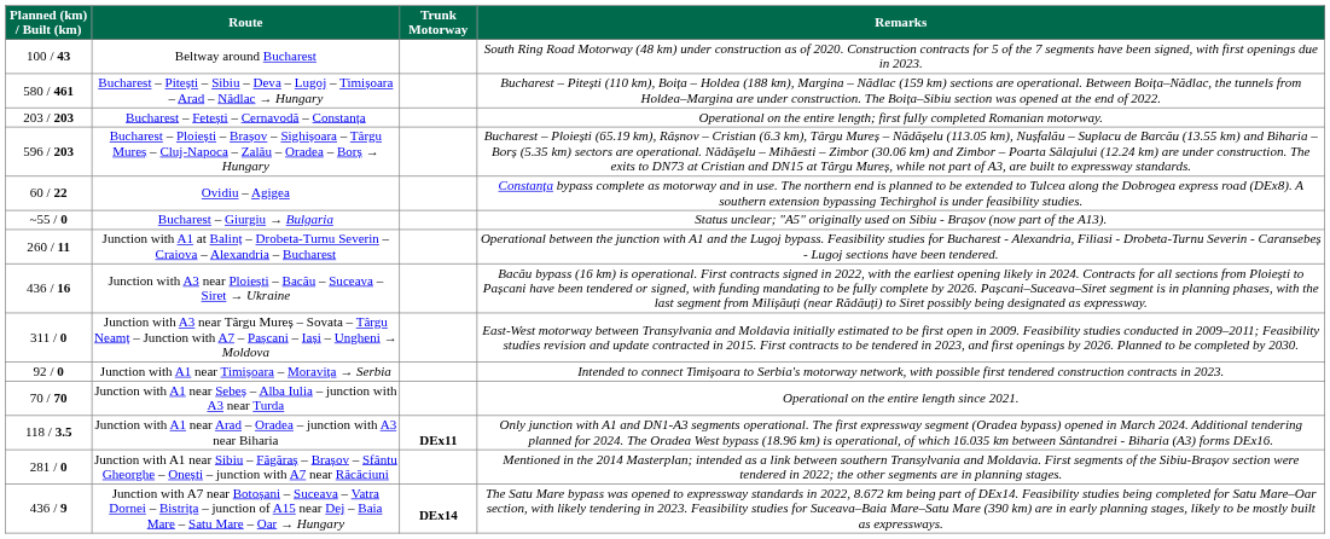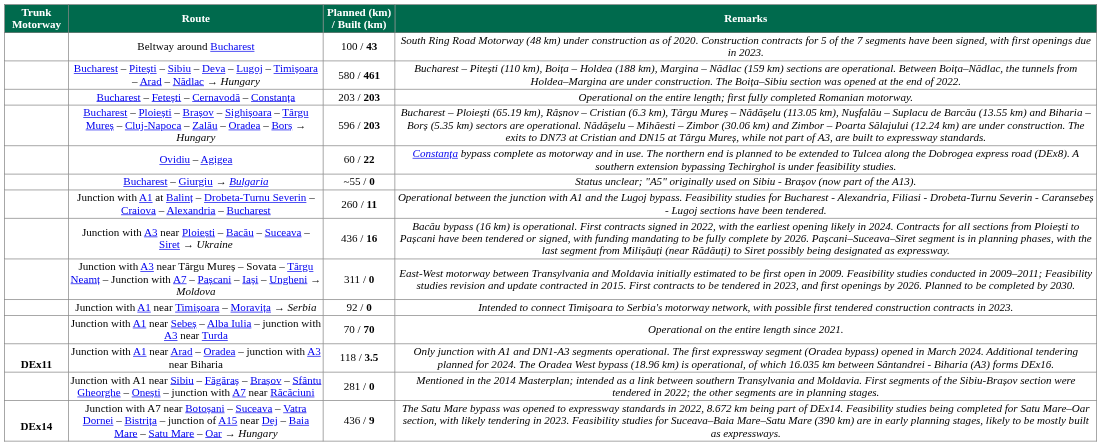 <table border="1" cellpadding="2" style="border-collapse:collapse; text-align:center;">
 <tr style="background:#006a4d; color:white">
+<th>Trunk Motorway</th>
+<th>Route</th>
 <th>Planned (km) / Built (km)</th>
-<th>Route</th>
-<th>Trunk Motorway</th>
 <th>Remarks</th>
 </tr>
 <tr>
+<th></th>
+<td>Beltway around <a href='#'>Bucharest</a></td>
 <td>100 / <strong>43</strong></td>
-<td>Beltway around <a href='#'>Bucharest</a></td>
-<th></th>
 <td><em>South Ring Road Motorway (48 km) under construction as of 2020. Construction contracts for 5 of the 7 segments have been signed, with first openings due in 2023.</em></td>
 </tr>
 <tr>
+<th></th>
+<td><a href='#'>Bucharest</a> – <a href='#'>Pitești</a> – <a href='#'>Sibiu</a> – <a href='#'>Deva</a> – <a href='#'>Lugoj</a> – <a href='#'>Timișoara</a> – <a href='#'>Arad</a> – <a href='#'>Nădlac</a> → <em>Hungary</em></td>
 <td>580 / <strong>461</strong></td>
-<td><a href='#'>Bucharest</a> – <a href='#'>Pitești</a> – <a href='#'>Sibiu</a> – <a href='#'>Deva</a> – <a href='#'>Lugoj</a> – <a href='#'>Timișoara</a> – <a href='#'>Arad</a> – <a href='#'>Nădlac</a> → <em>Hungary</em></td>
-<th></th>
 <td><em>Bucharest – Pitești (110 km), Boița – Holdea (188 km), Margina – Nădlac (159 km) sections are operational. Between Boița–Nădlac, the tunnels from Holdea–Margina are under construction. The Boița–Sibiu section was opened at the end of 2022.</em></td>
 </tr>
 <tr>
+<th></th>
+<td><a href='#'>Bucharest</a> – <a href='#'>Fetești</a> – <a href='#'>Cernavodă</a> – <a href='#'>Constanța</a></td>
 <td>203 / <strong>203</strong></td>
-<td><a href='#'>Bucharest</a> – <a href='#'>Fetești</a> – <a href='#'>Cernavodă</a> – <a href='#'>Constanța</a></td>
-<th></th>
 <td><em>Operational on the entire length; first fully completed Romanian motorway.</em></td>
 </tr>
 <tr>
+<th></th>
+<td><a href='#'>Bucharest</a> – <a href='#'>Ploiești</a> – <a href='#'>Brașov</a> – <a href='#'>Sighișoara</a> – <a href='#'>Târgu Mureș</a> – <a href='#'>Cluj-Napoca</a> – <a href='#'>Zalău</a> – <a href='#'>Oradea</a> – <a href='#'>Borș</a> → <em>Hungary</em></td>
 <td>596 / <strong>203</strong></td>
-<td><a href='#'>Bucharest</a> – <a href='#'>Ploiești</a> – <a href='#'>Brașov</a> – <a href='#'>Sighișoara</a> – <a href='#'>Târgu Mureș</a> – <a href='#'>Cluj-Napoca</a> – <a href='#'>Zalău</a> – <a href='#'>Oradea</a> – <a href='#'>Borș</a> → <em>Hungary</em></td>
-<th></th>
 <td><em>Bucharest – Ploiești (65.19 km), Râṣnov – Cristian (6.3 km), Târgu Mureș – Nădășelu (113.05 km), Nușfalău – Suplacu de Barcău (13.55 km) and Biharia – Borș (5.35 km) sectors are operational. Nădășelu – Mihăesti – Zimbor (30.06 km) and Zimbor – Poarta Sălajului (12.24 km) are under construction. The exits to DN73 at Cristian and DN15 at Târgu Mureș, while not part of A3, are built to expressway standards.</em></td>
 </tr>
 <tr>
+<th></th>
+<td><a href='#'>Ovidiu</a> – <a href='#'>Agigea</a></td>
 <td>60 / <strong>22</strong></td>
-<td><a href='#'>Ovidiu</a> – <a href='#'>Agigea</a></td>
-<th></th>
 <td><em><a href='#'>Constanța</a> bypass complete as motorway and in use. The northern end is planned to be extended to Tulcea along the Dobrogea express road (DEx8). A southern extension bypassing Techirghol is under feasibility studies.</em></td>
 </tr>
 <tr>
+<th></th>
+<td><a href='#'>Bucharest</a> – <a href='#'>Giurgiu</a> → <em><a href='#'>Bulgaria</a></em></td>
 <td>~55 / <strong>0</strong></td>
-<td><a href='#'>Bucharest</a> – <a href='#'>Giurgiu</a> → <em><a href='#'>Bulgaria</a></em></td>
-<th></th>
 <td><em>Status unclear; "A5" originally used on Sibiu - Brașov (now part of the A13).</em></td>
 </tr>
 <tr>
+<th></th>
+<td>Junction with <a href='#'>A1</a> at <a href='#'>Balinț</a> – <a href='#'>Drobeta-Turnu Severin</a> – <a href='#'>Craiova</a> – <a href='#'>Alexandria</a> – <a href='#'>Bucharest</a></td>
 <td>260 / <strong>11</strong></td>
-<td>Junction with <a href='#'>A1</a> at <a href='#'>Balinț</a> – <a href='#'>Drobeta-Turnu Severin</a> – <a href='#'>Craiova</a> – <a href='#'>Alexandria</a> – <a href='#'>Bucharest</a></td>
-<th></th>
 <td><em>Operational between the junction with A1 and the Lugoj bypass. Feasibility studies for Bucharest - Alexandria, Filiasi - Drobeta-Turnu Severin - Caransebeș - Lugoj sections have been tendered.</em></td>
 </tr>
 <tr>
+<th></th>
+<td>Junction with <a href='#'>A3</a> near <a href='#'>Ploiești</a> – <a href='#'>Bacău</a> – <a href='#'>Suceava</a> – <a href='#'>Siret</a> → <em>Ukraine</em></td>
 <td>436 / <strong>16</strong></td>
-<td>Junction with <a href='#'>A3</a> near <a href='#'>Ploiești</a> – <a href='#'>Bacău</a> – <a href='#'>Suceava</a> – <a href='#'>Siret</a> → <em>Ukraine</em></td>
-<th></th>
 <td><em>Bacău bypass (16 km) is operational. First contracts signed in 2022, with the earliest opening likely in 2024. Contracts for all sections from Ploiești to Pașcani have been tendered or signed, with funding mandating to be fully complete by 2026. Pașcani–Suceava–Siret segment is in planning phases, with the last segment from Milișăuți (near Rădăuți) to Siret possibly being designated as expressway.</em></td>
 </tr>
 <tr>
+<th></th>
+<td>Junction with <a href='#'>A3</a> near Târgu Mureș – Sovata – <a href='#'>Târgu Neamț</a> – Junction with <a href='#'>A7</a> – <a href='#'>Pașcani</a> – <a href='#'>Iași</a> – <a href='#'>Ungheni</a> → <em>Moldova</em></td>
 <td>311 / <strong>0</strong></td>
-<td>Junction with <a href='#'>A3</a> near Târgu Mureș – Sovata – <a href='#'>Târgu Neamț</a> – Junction with <a href='#'>A7</a> – <a href='#'>Pașcani</a> – <a href='#'>Iași</a> – <a href='#'>Ungheni</a> → <em>Moldova</em></td>
-<th></th>
 <td><em>East-West motorway between Transylvania and Moldavia initially estimated to be first open in 2009. Feasibility studies conducted in 2009–2011; Feasibility studies revision and update contracted in 2015. First contracts to be tendered in 2023, and first openings by 2026. Planned to be completed by 2030.</em></td>
 </tr>
 <tr>
+<th></th>
+<td>Junction with <a href='#'>A1</a> near <a href='#'>Timișoara</a> – <a href='#'>Moravița</a> → <em>Serbia</em></td>
 <td>92 / <strong>0</strong></td>
-<td>Junction with <a href='#'>A1</a> near <a href='#'>Timișoara</a> – <a href='#'>Moravița</a> → <em>Serbia</em></td>
-<th></th>
 <td><em>Intended to connect Timișoara to Serbia's motorway network, with possible first tendered construction contracts in 2023.</em></td>
 </tr>
 <tr>
+<th></th>
+<td>Junction with <a href='#'>A1</a> near <a href='#'>Sebeș</a> – <a href='#'>Alba Iulia</a> – junction with <a href='#'>A3</a> near <a href='#'>Turda</a></td>
 <td>70 / <strong>70</strong></td>
-<td>Junction with <a href='#'>A1</a> near <a href='#'>Sebeș</a> – <a href='#'>Alba Iulia</a> – junction with <a href='#'>A3</a> near <a href='#'>Turda</a></td>
-<th></th>
 <td><em>Operational on the entire length since 2021.</em></td>
 </tr>
 <tr>
+<th><br>DEx11</th>
+<td>Junction with <a href='#'>A1</a> near <a href='#'>Arad</a> – <a href='#'>Oradea</a> – junction with <a href='#'>A3</a> near Biharia</td>
 <td>118 / <strong>3.5</strong></td>
-<td>Junction with <a href='#'>A1</a> near <a href='#'>Arad</a> – <a href='#'>Oradea</a> – junction with <a href='#'>A3</a> near Biharia</td>
-<th><br>DEx11</th>
 <td><em>Only junction with A1 and DN1-A3 segments operational. The first expressway segment (Oradea bypass) opened in March 2024. Additional tendering planned for 2024. The Oradea West bypass (18.96 km) is operational, of which 16.035 km between Sântandrei - Biharia (A3) forms DEx16.</em></td>
 </tr>
 <tr>
+<th></th>
+<td>Junction with A1 near <a href='#'>Sibiu</a> – <a href='#'>Făgăraș</a> – <a href='#'>Brașov</a> – <a href='#'>Sfântu Gheorghe</a> – <a href='#'>Onești</a> – junction with <a href='#'>A7</a> near <a href='#'>Răcăciuni</a></td>
 <td>281 / <strong>0</strong></td>
-<td>Junction with A1 near <a href='#'>Sibiu</a> – <a href='#'>Făgăraș</a> – <a href='#'>Brașov</a> – <a href='#'>Sfântu Gheorghe</a> – <a href='#'>Onești</a> – junction with <a href='#'>A7</a> near <a href='#'>Răcăciuni</a></td>
-<th></th>
 <td><em>Mentioned in the 2014 Masterplan; intended as a link between southern Transylvania and Moldavia. First segments of the Sibiu-Brașov section were tendered in 2022; the other segments are in planning stages.</em></td>
 </tr>
 <tr>
+<th><br>DEx14</th>
+<td>Junction with A7 near <a href='#'>Botoșani</a> – <a href='#'>Suceava</a> – <a href='#'>Vatra Dornei</a> – <a href='#'>Bistrița</a> – junction of <a href='#'>A15</a> near <a href='#'>Dej</a> – <a href='#'>Baia Mare</a> – <a href='#'>Satu Mare</a> – <a href='#'>Oar</a> → <em>Hungary</em></td>
 <td>436 / <strong>9</strong></td>
-<td>Junction with A7 near <a href='#'>Botoșani</a> – <a href='#'>Suceava</a> – <a href='#'>Vatra Dornei</a> – <a href='#'>Bistrița</a> – junction of <a href='#'>A15</a> near <a href='#'>Dej</a> – <a href='#'>Baia Mare</a> – <a href='#'>Satu Mare</a> – <a href='#'>Oar</a> → <em>Hungary</em></td>
-<th><br>DEx14</th>
 <td><em>The Satu Mare bypass was opened to expressway standards in 2022, 8.672 km being part of DEx14. Feasibility studies being completed for Satu Mare–Oar section, with likely tendering in 2023. Feasibility studies for Suceava–Baia Mare–Satu Mare (390 km) are in early planning stages, likely to be mostly built as expressways.</em><br></td>
 </tr>
 </table>
